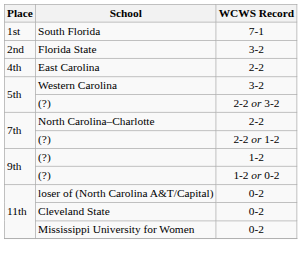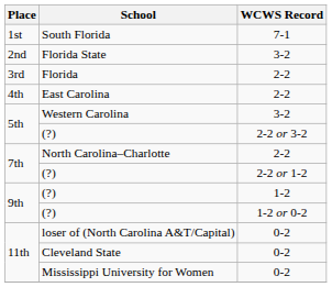 <table class="wikitable">
 <tr>
 <th>Place</th>
 <th>School</th>
 <th align="center">WCWS Record</th>
 </tr>
 <tr>
 <td>1st</td>
 <td>South Florida</td>
 <td align="center">7-1</td>
 </tr>
 <tr>
 <td>2nd</td>
 <td>Florida State</td>
 <td align="center">3-2</td>
+</tr>
+<tr>
+<td>3rd</td>
+<td>Florida</td>
+<td align="center">2-2</td>
 </tr>
 <tr>
 <td>4th</td>
 <td>East Carolina</td>
 <td align="center">2-2</td>
 </tr>
 <tr>
 <td rowspan="2">5th</td>
 <td>Western Carolina</td>
 <td align="center">3-2</td>
 </tr>
 <tr>
 <td>(?)</td>
 <td align="center">2-2 <em>or</em> 3-2</td>
 </tr>
 <tr>
 <td rowspan="2">7th</td>
 <td>North Carolina–Charlotte</td>
 <td align="center">2-2</td>
 </tr>
 <tr>
 <td>(?)</td>
 <td align="center">2-2 <em>or</em> 1-2</td>
 </tr>
 <tr>
 <td rowspan="2">9th</td>
 <td>(?)</td>
 <td align="center">1-2</td>
 </tr>
 <tr>
 <td>(?)</td>
 <td align="center">1-2 <em>or</em> 0-2</td>
 </tr>
 <tr>
 <td rowspan="3">11th</td>
 <td>loser of (North Carolina A&T/Capital)</td>
 <td align="center">0-2</td>
 </tr>
 <tr>
 <td>Cleveland State</td>
 <td align="center">0-2</td>
 </tr>
 <tr>
 <td>Mississippi University for Women</td>
 <td align="center">0-2</td>
 </tr>
 <tr>
 </tr>
 </table>
